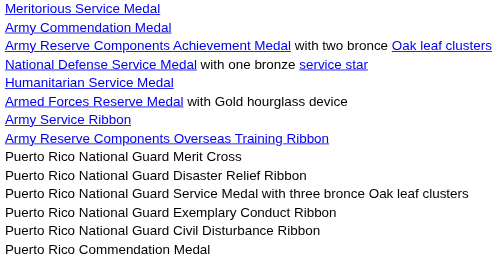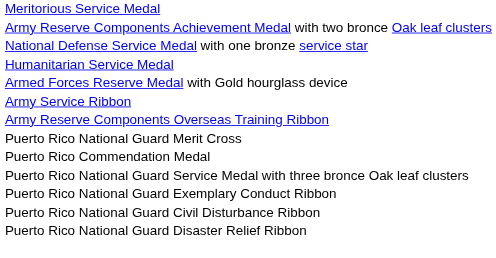 <table>
 <tr>
 <td></td>
 <td><a href='#'>Meritorious Service Medal</a></td>
-</tr>
-<tr>
-<td></td>
-<td><a href='#'>Army Commendation Medal</a></td>
 </tr>
 <tr>
 <td></td>
 <td><a href='#'>Army Reserve Components Achievement Medal</a> with two bronce <a href='#'>Oak leaf clusters</a></td>
 </tr>
 <tr>
 <td></td>
 <td><a href='#'>National Defense Service Medal</a> with one bronze <a href='#'>service star</a></td>
 </tr>
 <tr>
 <td></td>
 <td><a href='#'>Humanitarian Service Medal</a></td>
 </tr>
 <tr>
 <td></td>
 <td><a href='#'>Armed Forces Reserve Medal</a> with Gold hourglass device</td>
 </tr>
 <tr>
 <td></td>
 <td><a href='#'>Army Service Ribbon</a></td>
 </tr>
 <tr>
 <td></td>
 <td><a href='#'>Army Reserve Components Overseas Training Ribbon</a></td>
 </tr>
 <tr>
 <td></td>
 <td>Puerto Rico National Guard Merit Cross</td>
 </tr>
 <tr>
 <td></td>
-<td>Puerto Rico National Guard Disaster Relief Ribbon</td>
+<td>Puerto Rico Commendation Medal</td>
 </tr>
 <tr>
 <td></td>
 <td>Puerto Rico National Guard Service Medal with three bronce Oak leaf clusters</td>
 </tr>
 <tr>
 <td></td>
 <td>Puerto Rico National Guard Exemplary Conduct Ribbon</td>
 </tr>
 <tr>
 <td></td>
 <td>Puerto Rico National Guard Civil Disturbance Ribbon</td>
 </tr>
 <tr>
 <td></td>
-<td>Puerto Rico Commendation Medal</td>
+<td>Puerto Rico National Guard Disaster Relief Ribbon</td>
 </tr>
 <tr>
 </tr>
 </table>
